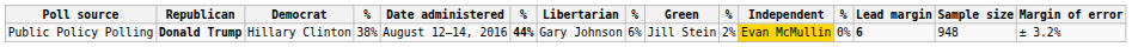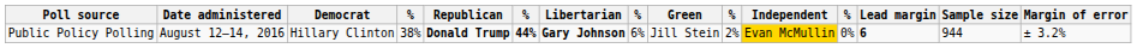 <table class="wikitable">
 <tr>
 <th>Poll source</th>
-<th>Republican</th>
+<th>Date administered</th>
 <th>Democrat</th>
 <th>%</th>
-<th>Date administered</th>
+<th>Republican</th>
 <th>%</th>
 <th>Libertarian</th>
 <th>%</th>
 <th>Green</th>
 <th>%</th>
 <th>Independent</th>
 <th>%</th>
 <th>Lead margin</th>
 <th>Sample size</th>
 <th>Margin of error</th>
 </tr>
 <tr>
 <td>Public Policy Polling</td>
-<td><strong>Donald Trump</strong></td>
+<td>August 12–14, 2016</td>
 <td>Hillary Clinton</td>
 <td>38%</td>
-<td>August 12–14, 2016</td>
+<td><strong>Donald Trump</strong></td>
 <td><strong>44%</strong></td>
-<td>Gary Johnson</td>
+<td><strong>Gary Johnson</strong></td>
 <td>6%</td>
 <td>Jill Stein</td>
 <td>2%</td>
 <td style="background: gold;">Evan McMullin</td>
 <td>0%</td>
 <td><strong>6</strong></td>
-<td>948</td>
+<td>944</td>
 <td>± 3.2%</td>
 </tr>
 </table>
